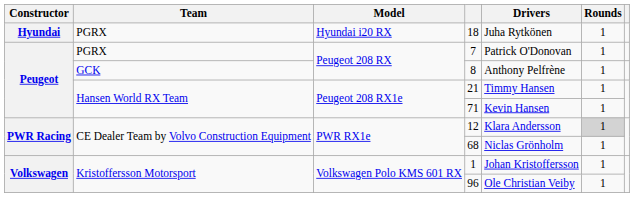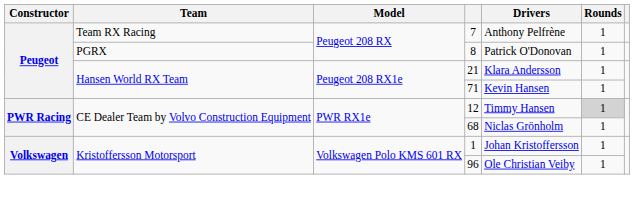 <table class="wikitable" style="font-size:85%;">
 <tr>
 <th>Constructor</th>
 <th>Team</th>
 <th>Model</th>
 <th></th>
 <th>Drivers</th>
 <th>Rounds</th>
 <th></th>
 </tr>
 <tr>
-<th><a href='#'>Hyundai</a></th>
-<td> PGRX</td>
-<td><a href='#'>Hyundai i20 RX</a></td>
-<td align="center">18</td>
-<td> Juha Rytkönen</td>
+<th rowspan="4"><a href='#'>Peugeot</a></th>
+<td> Team RX Racing</td>
+<td rowspan="2"><a href='#'>Peugeot 208 RX</a></td>
+<td align="center">7</td>
+<td> Anthony Pelfrène</td>
 <td align="center">1</td>
 <td align="center"></td>
 </tr>
 <tr>
-<th rowspan="4"><a href='#'>Peugeot</a></th>
 <td> PGRX</td>
-<td rowspan="2"><a href='#'>Peugeot 208 RX</a></td>
-<td align="center">7</td>
+<td align="center">8</td>
 <td> Patrick O'Donovan</td>
-<td align="center">1</td>
-<td align="center"></td>
-</tr>
-<tr>
-<td> <a href='#'>GCK</a></td>
-<td align="center">8</td>
-<td> Anthony Pelfrène</td>
 <td align="center">1</td>
 <td align="center"></td>
 </tr>
 <tr>
 <td rowspan="2"> <a href='#'>Hansen World RX Team</a></td>
 <td rowspan="2"><a href='#'>Peugeot 208 RX1e</a></td>
 <td align="center">21</td>
-<td> <a href='#'>Timmy Hansen</a></td>
+<td> <a href='#'>Klara Andersson</a></td>
 <td align="center">1</td>
 <td rowspan="2" align="center"></td>
 </tr>
 <tr>
 <td align="center">71</td>
 <td> <a href='#'>Kevin Hansen</a></td>
 <td align="center">1</td>
 </tr>
 <tr>
 <th rowspan="2"><a href='#'>PWR Racing</a></th>
 <td rowspan="2"> CE Dealer Team by <a href='#'>Volvo Construction Equipment</a></td>
 <td rowspan="2"><a href='#'>PWR RX1e</a></td>
 <td align="center">12</td>
-<td> <a href='#'>Klara Andersson</a></td>
+<td> <a href='#'>Timmy Hansen</a></td>
 <td align="center" style="background: lightgrey;">1</td>
 <td rowspan="2" align="center"></td>
 </tr>
 <tr>
 <td align="center">68</td>
 <td> <a href='#'>Niclas Grönholm</a></td>
 <td align="center">1</td>
 </tr>
 <tr>
 <th rowspan="2"><a href='#'>Volkswagen</a></th>
 <td rowspan="2"> <a href='#'>Kristoffersson Motorsport</a></td>
 <td rowspan="2"><a href='#'>Volkswagen Polo KMS 601 RX</a></td>
 <td align="center">1</td>
 <td> <a href='#'>Johan Kristoffersson</a></td>
 <td align="center">1</td>
 <td rowspan="2" align="center"></td>
 </tr>
 <tr>
 <td align="center">96</td>
 <td> <a href='#'>Ole Christian Veiby</a></td>
 <td align="center">1</td>
 </tr>
 </table>
